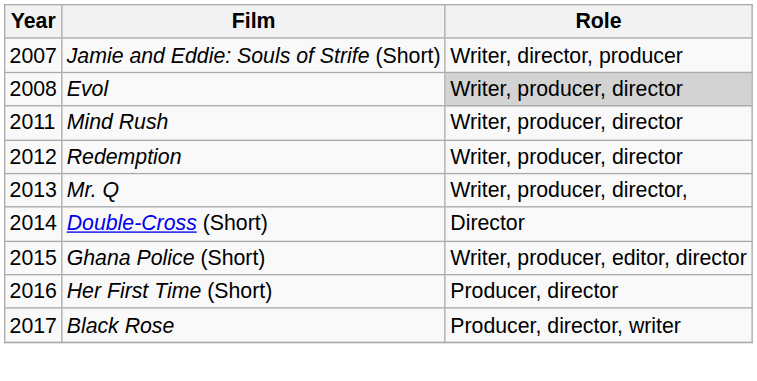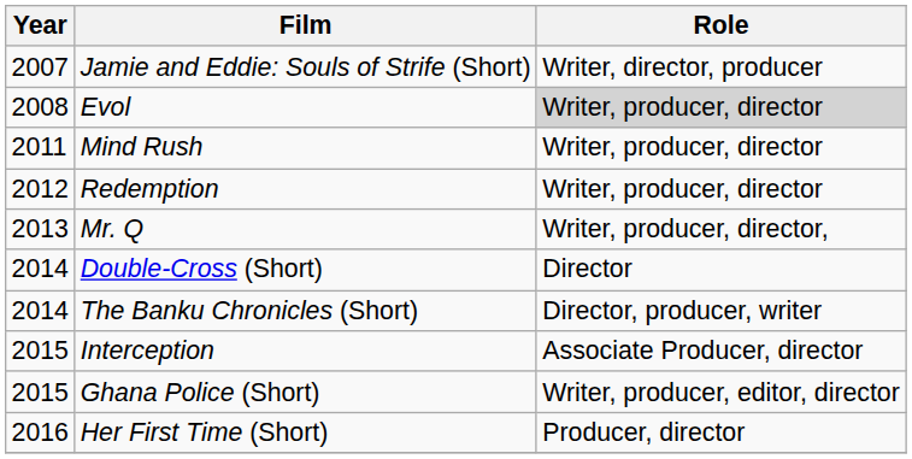 <table class="wikitable sortable">
 <tr>
 <th>Year</th>
 <th>Film</th>
 <th>Role</th>
 </tr>
 <tr>
 <td>2007</td>
 <td><em>Jamie and Eddie: Souls of Strife</em> (Short)</td>
 <td>Writer, director, producer</td>
 </tr>
 <tr>
 <td>2008</td>
 <td><em>Evol</em></td>
 <td style="background: lightgrey;">Writer, producer, director</td>
 </tr>
 <tr>
 <td>2011</td>
 <td><em>Mind Rush</em></td>
 <td>Writer, producer, director</td>
 </tr>
 <tr>
 <td>2012</td>
 <td><em>Redemption</em></td>
 <td>Writer, producer, director</td>
 </tr>
 <tr>
 <td>2013</td>
 <td><em>Mr. Q</em></td>
 <td>Writer, producer, director,</td>
 </tr>
 <tr>
 <td>2014</td>
 <td><em><a href='#'>Double-Cross</a></em> (Short)</td>
 <td>Director</td>
 </tr>
 <tr>
+<td>2014</td>
+<td><em>The Banku Chronicles</em> (Short)</td>
+<td>Director, producer, writer</td>
+</tr>
+<tr>
+<td>2015</td>
+<td><em>Interception</em></td>
+<td>Associate Producer, director</td>
+</tr>
+<tr>
 <td>2015</td>
 <td><em>Ghana Police</em> (Short)</td>
 <td>Writer, producer, editor, director</td>
 </tr>
 <tr>
 <td>2016</td>
 <td><em>Her First Time</em> (Short)</td>
 <td>Producer, director</td>
 </tr>
 <tr>
-<td>2017</td>
-<td><em>Black Rose</em></td>
-<td>Producer, director, writer</td>
-</tr>
-<tr>
 </tr>
 </table>
